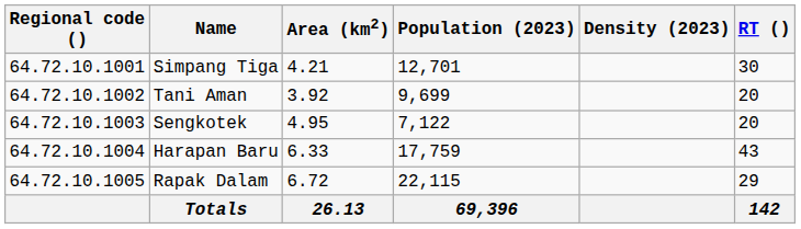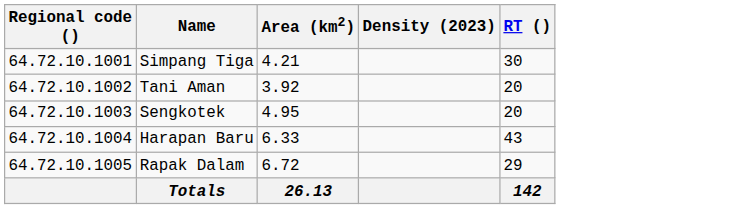 <table class="wikitable sortable">
 <tr>
 <th>Regional code<br>()</th>
 <th>Name</th>
 <th>Area (km<sup>2</sup>)</th>
-<th>Population (2023)</th>
 <th>Density (2023)</th>
 <th><a href='#'>RT</a> ()</th>
 </tr>
 <tr>
 <td>64.72.10.1001</td>
 <td>Simpang Tiga</td>
 <td>4.21</td>
-<td>12,701</td>
 <td></td>
 <td>30</td>
 </tr>
 <tr>
 <td>64.72.10.1002</td>
 <td>Tani Aman</td>
 <td>3.92</td>
-<td>9,699</td>
 <td></td>
 <td>20</td>
 </tr>
 <tr>
 <td>64.72.10.1003</td>
 <td>Sengkotek</td>
 <td>4.95</td>
-<td>7,122</td>
 <td></td>
 <td>20</td>
 </tr>
 <tr>
 <td>64.72.10.1004</td>
 <td>Harapan Baru</td>
 <td>6.33</td>
-<td>17,759</td>
 <td></td>
 <td>43</td>
 </tr>
 <tr>
 <td>64.72.10.1005</td>
 <td>Rapak Dalam</td>
 <td>6.72</td>
-<td>22,115</td>
 <td></td>
 <td>29</td>
 </tr>
 <tr>
 <th></th>
 <th><em>Totals</em></th>
 <th><em>26.13</em></th>
-<th><em>69,396</em></th>
 <th><em></em></th>
 <th><em>142</em></th>
 </tr>
 </table>
